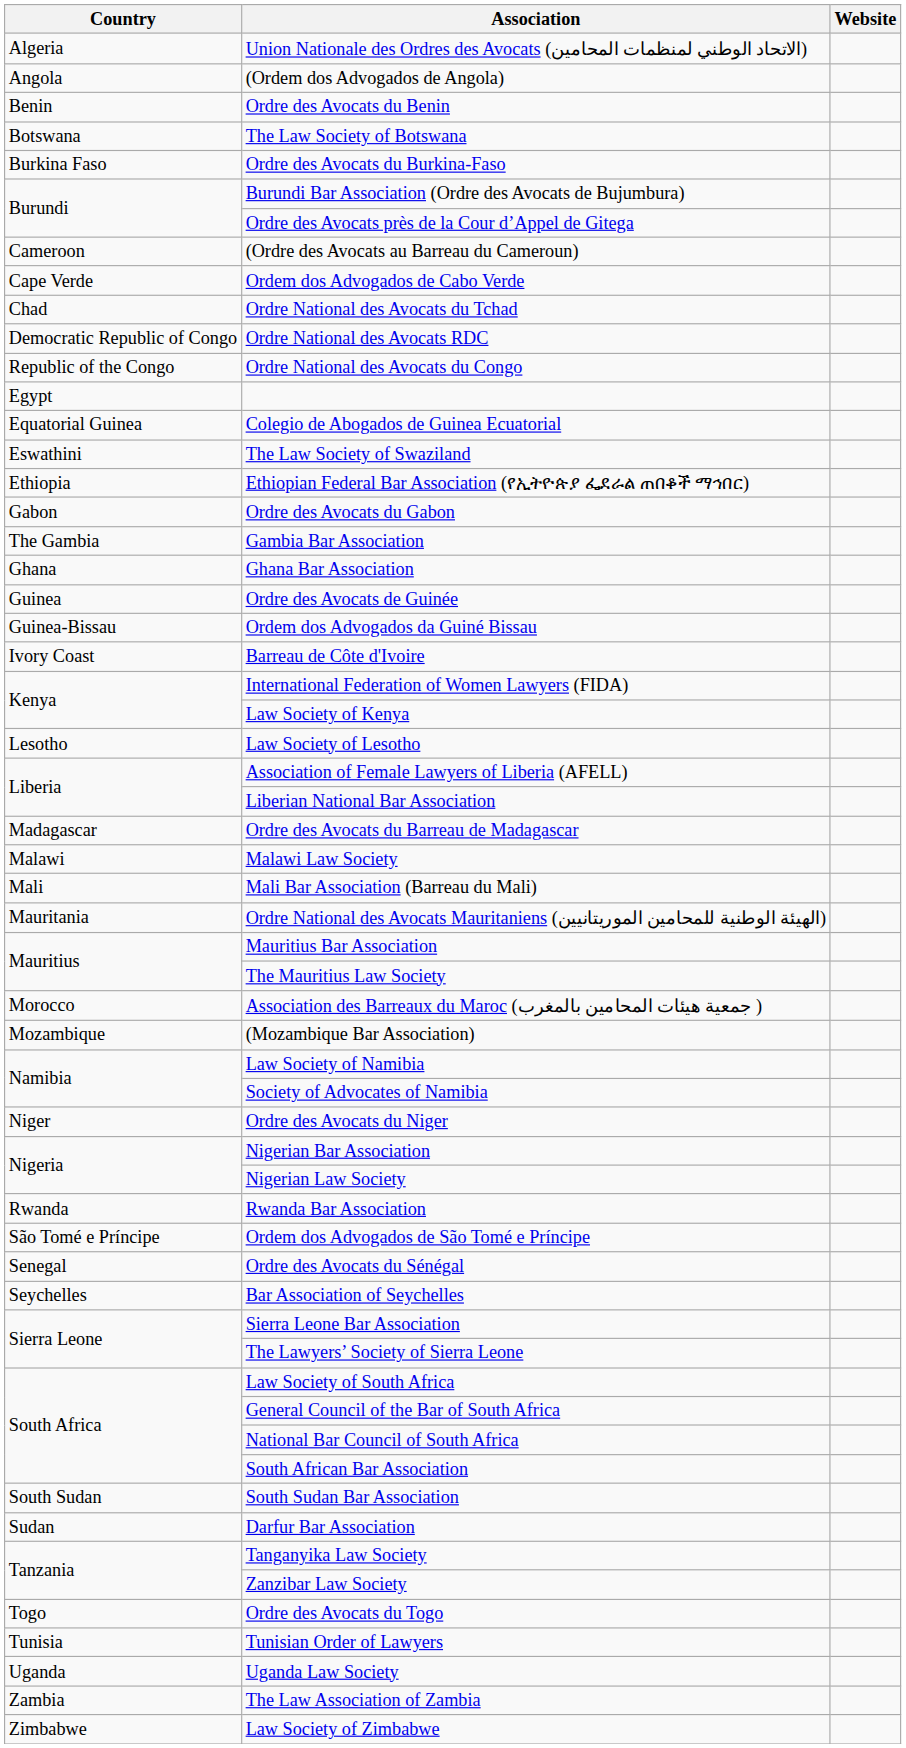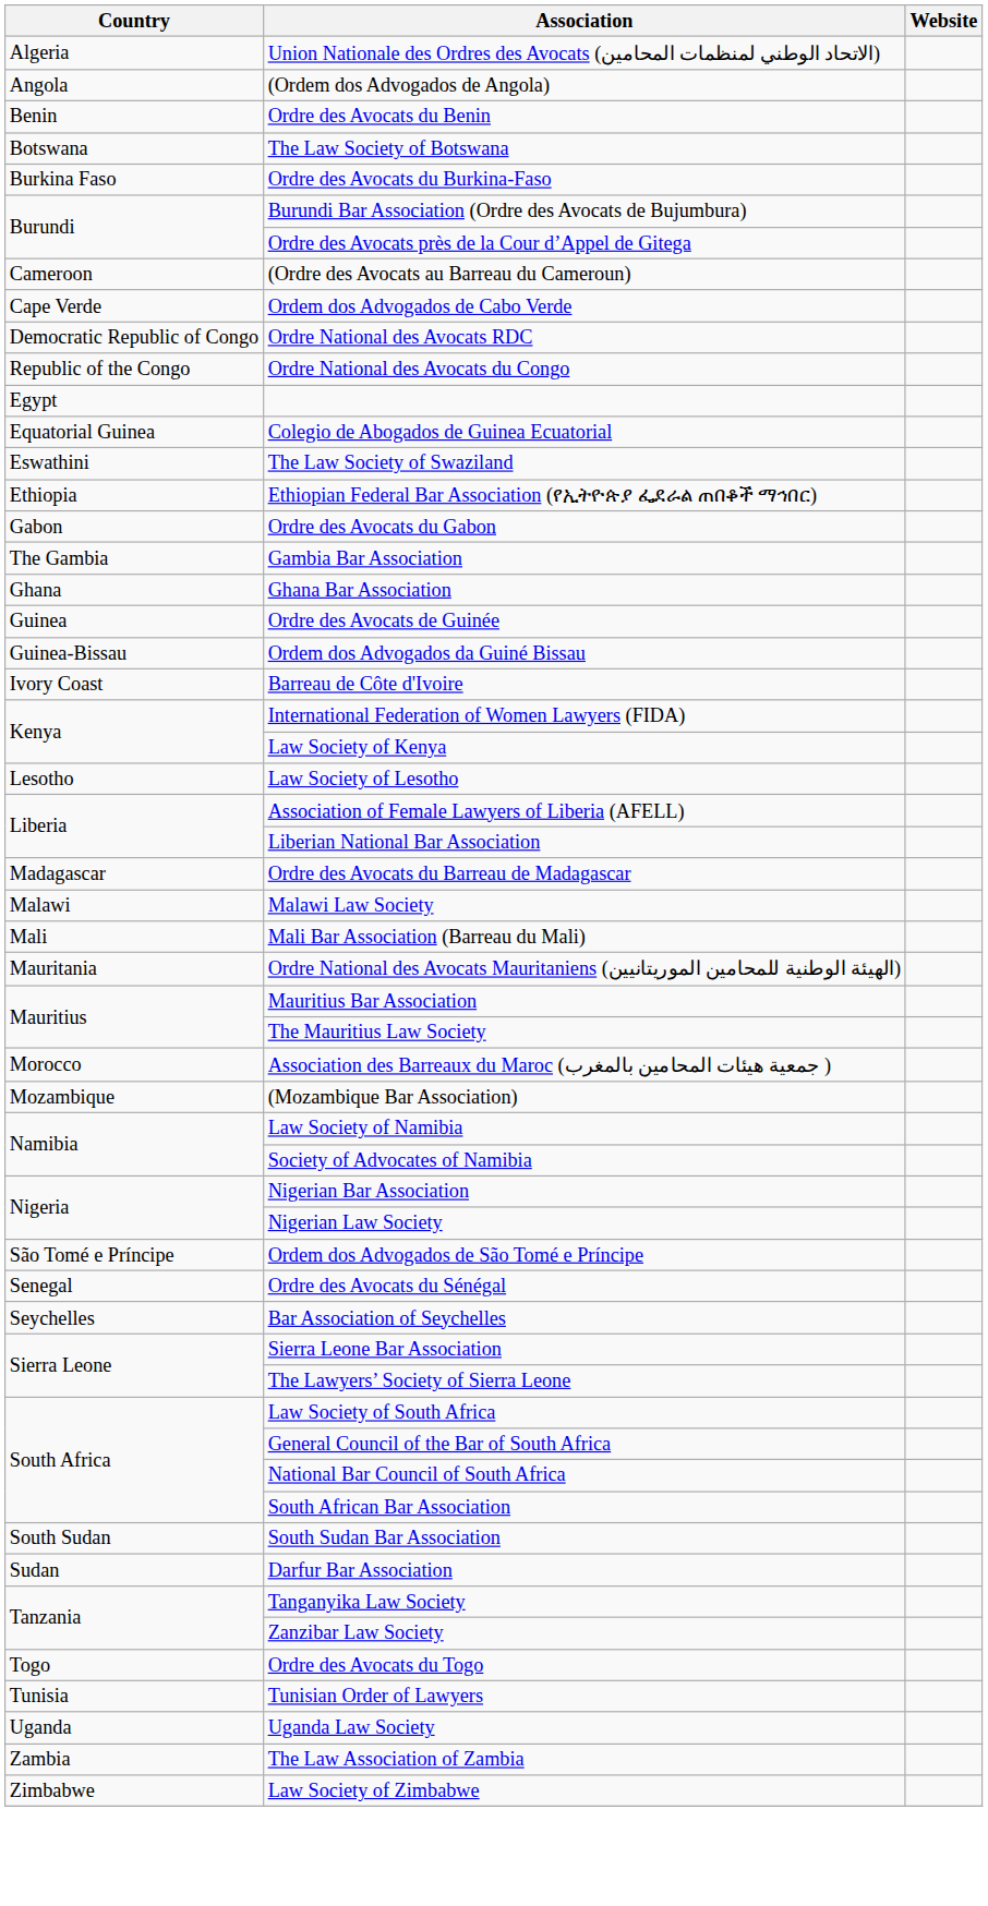 <table class=wikitable>
 <tr>
 <th>Country</th>
 <th>Association</th>
 <th>Website</th>
 </tr>
 <tr>
 <td>Algeria</td>
 <td><a href='#'>Union Nationale des Ordres des Avocats</a> (الاتحاد الوطني لمنظمات المحامين)</td>
 <td></td>
 </tr>
 <tr>
 <td>Angola</td>
 <td> (Ordem dos Advogados de Angola)</td>
 <td></td>
 </tr>
 <tr>
 <td>Benin</td>
 <td><a href='#'>Ordre des Avocats du Benin</a></td>
 <td></td>
 </tr>
 <tr>
 <td>Botswana</td>
 <td><a href='#'>The Law Society of Botswana</a></td>
 <td></td>
 </tr>
 <tr>
 <td>Burkina Faso</td>
 <td><a href='#'>Ordre des Avocats du Burkina-Faso</a></td>
 <td></td>
 </tr>
 <tr>
 <td rowspan="2">Burundi</td>
 <td><a href='#'>Burundi Bar Association</a> (Ordre des Avocats de Bujumbura)</td>
 <td></td>
 </tr>
 <tr>
 <td><a href='#'>Ordre des Avocats près de la Cour d’Appel de Gitega</a></td>
 <td></td>
 </tr>
 <tr>
 <td>Cameroon</td>
 <td> (Ordre des Avocats au Barreau du Cameroun)</td>
 <td></td>
 </tr>
 <tr>
 <td>Cape Verde</td>
 <td><a href='#'>Ordem dos Advogados de Cabo Verde</a></td>
-<td></td>
-</tr>
-<tr>
-<td>Chad</td>
-<td><a href='#'>Ordre National des Avocats du Tchad</a></td>
 <td></td>
 </tr>
 <tr>
 <td>Democratic Republic of Congo</td>
 <td><a href='#'>Ordre National des Avocats RDC</a></td>
 <td></td>
 </tr>
 <tr>
 <td>Republic of the Congo</td>
 <td><a href='#'>Ordre National des Avocats du Congo</a></td>
 <td></td>
 </tr>
 <tr>
 <td>Egypt</td>
 <td></td>
 <td></td>
 </tr>
 <tr>
 <td>Equatorial Guinea</td>
 <td><a href='#'>Colegio de Abogados de Guinea Ecuatorial</a></td>
 <td></td>
 </tr>
 <tr>
 <td>Eswathini</td>
 <td><a href='#'>The Law Society of Swaziland</a></td>
 <td></td>
 </tr>
 <tr>
 <td>Ethiopia</td>
 <td><a href='#'>Ethiopian Federal Bar Association</a> (የኢትዮጵያ ፌደራል ጠበቆች ማኅበር)</td>
 <td></td>
 </tr>
 <tr>
 <td>Gabon</td>
 <td><a href='#'>Ordre des Avocats du Gabon</a></td>
 <td></td>
 </tr>
 <tr>
 <td>The Gambia</td>
 <td><a href='#'>Gambia Bar Association</a></td>
 <td></td>
 </tr>
 <tr>
 <td>Ghana</td>
 <td><a href='#'>Ghana Bar Association</a></td>
 <td></td>
 </tr>
 <tr>
 <td>Guinea</td>
 <td><a href='#'>Ordre des Avocats de Guinée</a></td>
 <td></td>
 </tr>
 <tr>
 <td>Guinea-Bissau</td>
 <td><a href='#'>Ordem dos Advogados da Guiné Bissau</a></td>
 <td></td>
 </tr>
 <tr>
 <td>Ivory Coast</td>
 <td><a href='#'>Barreau de Côte d'Ivoire</a></td>
 <td></td>
 </tr>
 <tr>
 <td rowspan=2>Kenya</td>
 <td><a href='#'>International Federation of Women Lawyers</a> (FIDA)</td>
 <td></td>
 </tr>
 <tr>
 <td><a href='#'>Law Society of Kenya</a></td>
 <td></td>
 </tr>
 <tr>
 <td>Lesotho</td>
 <td><a href='#'>Law Society of Lesotho</a></td>
 <td></td>
 </tr>
 <tr>
 <td rowspan=2>Liberia</td>
 <td><a href='#'>Association of Female Lawyers of Liberia</a> (AFELL)</td>
 <td></td>
 </tr>
 <tr>
 <td><a href='#'>Liberian National Bar Association</a></td>
 <td></td>
 </tr>
 <tr>
 <td>Madagascar</td>
 <td><a href='#'>Ordre des Avocats du Barreau de Madagascar</a></td>
 <td></td>
 </tr>
 <tr>
 <td>Malawi</td>
 <td><a href='#'>Malawi Law Society</a></td>
 <td></td>
 </tr>
 <tr>
 <td>Mali</td>
 <td><a href='#'>Mali Bar Association</a> (Barreau du Mali)</td>
 <td></td>
 </tr>
 <tr>
 <td>Mauritania</td>
 <td><a href='#'>Ordre National des Avocats Mauritaniens</a> (الهيئة الوطنية للمحامين الموريتانيين)</td>
 <td></td>
 </tr>
 <tr>
 <td rowspan="2">Mauritius</td>
 <td><a href='#'>Mauritius Bar Association</a></td>
 <td></td>
 </tr>
 <tr>
 <td><a href='#'>The Mauritius Law Society</a></td>
 <td></td>
 </tr>
 <tr>
 <td>Morocco</td>
 <td><a href='#'>Association des Barreaux du Maroc</a> (جمعية هيئات المحامين بالمغرب )</td>
 <td></td>
 </tr>
 <tr>
 <td>Mozambique</td>
 <td> (Mozambique Bar Association)</td>
 <td></td>
 </tr>
 <tr>
 <td rowspan="2">Namibia</td>
 <td><a href='#'>Law Society of Namibia</a></td>
 <td></td>
 </tr>
 <tr>
 <td><a href='#'>Society of Advocates of Namibia</a></td>
 <td></td>
 </tr>
 <tr>
-<td>Niger</td>
-<td><a href='#'>Ordre des Avocats du Niger</a></td>
-<td></td>
-</tr>
-<tr>
 <td rowspan="2">Nigeria</td>
 <td><a href='#'>Nigerian Bar Association</a></td>
 <td></td>
 </tr>
 <tr>
 <td><a href='#'>Nigerian Law Society</a></td>
-<td></td>
-</tr>
-<tr>
-<td>Rwanda</td>
-<td><a href='#'>Rwanda Bar Association</a></td>
 <td></td>
 </tr>
 <tr>
 <td>São Tomé e Príncipe</td>
 <td><a href='#'>Ordem dos Advogados de São Tomé e Príncipe</a></td>
 <td></td>
 </tr>
 <tr>
 <td>Senegal</td>
 <td><a href='#'>Ordre des Avocats du Sénégal</a></td>
 <td></td>
 </tr>
 <tr>
 <td>Seychelles</td>
 <td><a href='#'>Bar Association of Seychelles</a></td>
 <td></td>
 </tr>
 <tr>
 <td rowspan="2">Sierra Leone</td>
 <td><a href='#'>Sierra Leone Bar Association</a></td>
 <td></td>
 </tr>
 <tr>
 <td><a href='#'>The Lawyers’ Society of Sierra Leone</a></td>
 <td></td>
 </tr>
 <tr>
 <td rowspan="4">South Africa</td>
 <td><a href='#'>Law Society of South Africa</a></td>
 <td></td>
 </tr>
 <tr>
 <td><a href='#'>General Council of the Bar of South Africa</a></td>
 <td></td>
 </tr>
 <tr>
 <td><a href='#'>National Bar Council of South Africa</a></td>
 <td></td>
 </tr>
 <tr>
 <td><a href='#'>South African Bar Association</a></td>
 <td></td>
 </tr>
 <tr>
 <td>South Sudan</td>
 <td><a href='#'>South Sudan Bar Association</a></td>
 <td></td>
 </tr>
 <tr>
 <td>Sudan</td>
 <td><a href='#'>Darfur Bar Association</a></td>
 <td></td>
 </tr>
 <tr>
 <td rowspan="2">Tanzania</td>
 <td><a href='#'>Tanganyika Law Society</a></td>
 <td></td>
 </tr>
 <tr>
 <td><a href='#'>Zanzibar Law Society</a></td>
 <td></td>
 </tr>
 <tr>
 <td>Togo</td>
 <td><a href='#'>Ordre des Avocats du Togo</a></td>
 <td></td>
 </tr>
 <tr>
 <td>Tunisia</td>
 <td><a href='#'>Tunisian Order of Lawyers</a></td>
 <td></td>
 </tr>
 <tr>
 <td>Uganda</td>
 <td><a href='#'>Uganda Law Society</a></td>
 <td></td>
 </tr>
 <tr>
 <td>Zambia</td>
 <td><a href='#'>The Law Association of Zambia</a></td>
 <td></td>
 </tr>
 <tr>
 <td>Zimbabwe</td>
 <td><a href='#'>Law Society of Zimbabwe</a></td>
 <td></td>
 </tr>
 <tr>
 </tr>
 </table>
